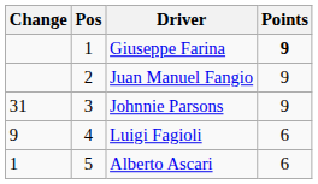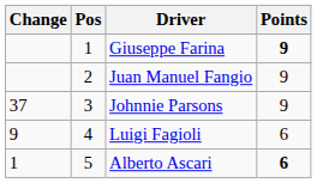 <table class="wikitable" style="font-size: 95%;">
 <tr>
 <th>Change</th>
 <th>Pos</th>
 <th>Driver</th>
 <th>Points</th>
 </tr>
 <tr>
 <td align=left></td>
 <td align=center>1</td>
 <td> <a href='#'>Giuseppe Farina</a></td>
 <td align=center><strong>9</strong></td>
 </tr>
 <tr>
 <td align=left></td>
 <td align=center>2</td>
 <td> <a href='#'>Juan Manuel Fangio</a></td>
 <td align=center>9</td>
 </tr>
 <tr>
-<td align=left> 31</td>
+<td align=left> 37</td>
 <td align=center>3</td>
 <td> <a href='#'>Johnnie Parsons</a></td>
 <td align=center>9</td>
 </tr>
 <tr>
 <td align=left> 9</td>
 <td align=center>4</td>
 <td> <a href='#'>Luigi Fagioli</a></td>
 <td align=center>6</td>
 </tr>
 <tr>
 <td align=left> 1</td>
 <td align=center>5</td>
 <td> <a href='#'>Alberto Ascari</a></td>
-<td align=center>6</td>
+<td align=center><strong>6</strong></td>
 </tr>
 </table>
